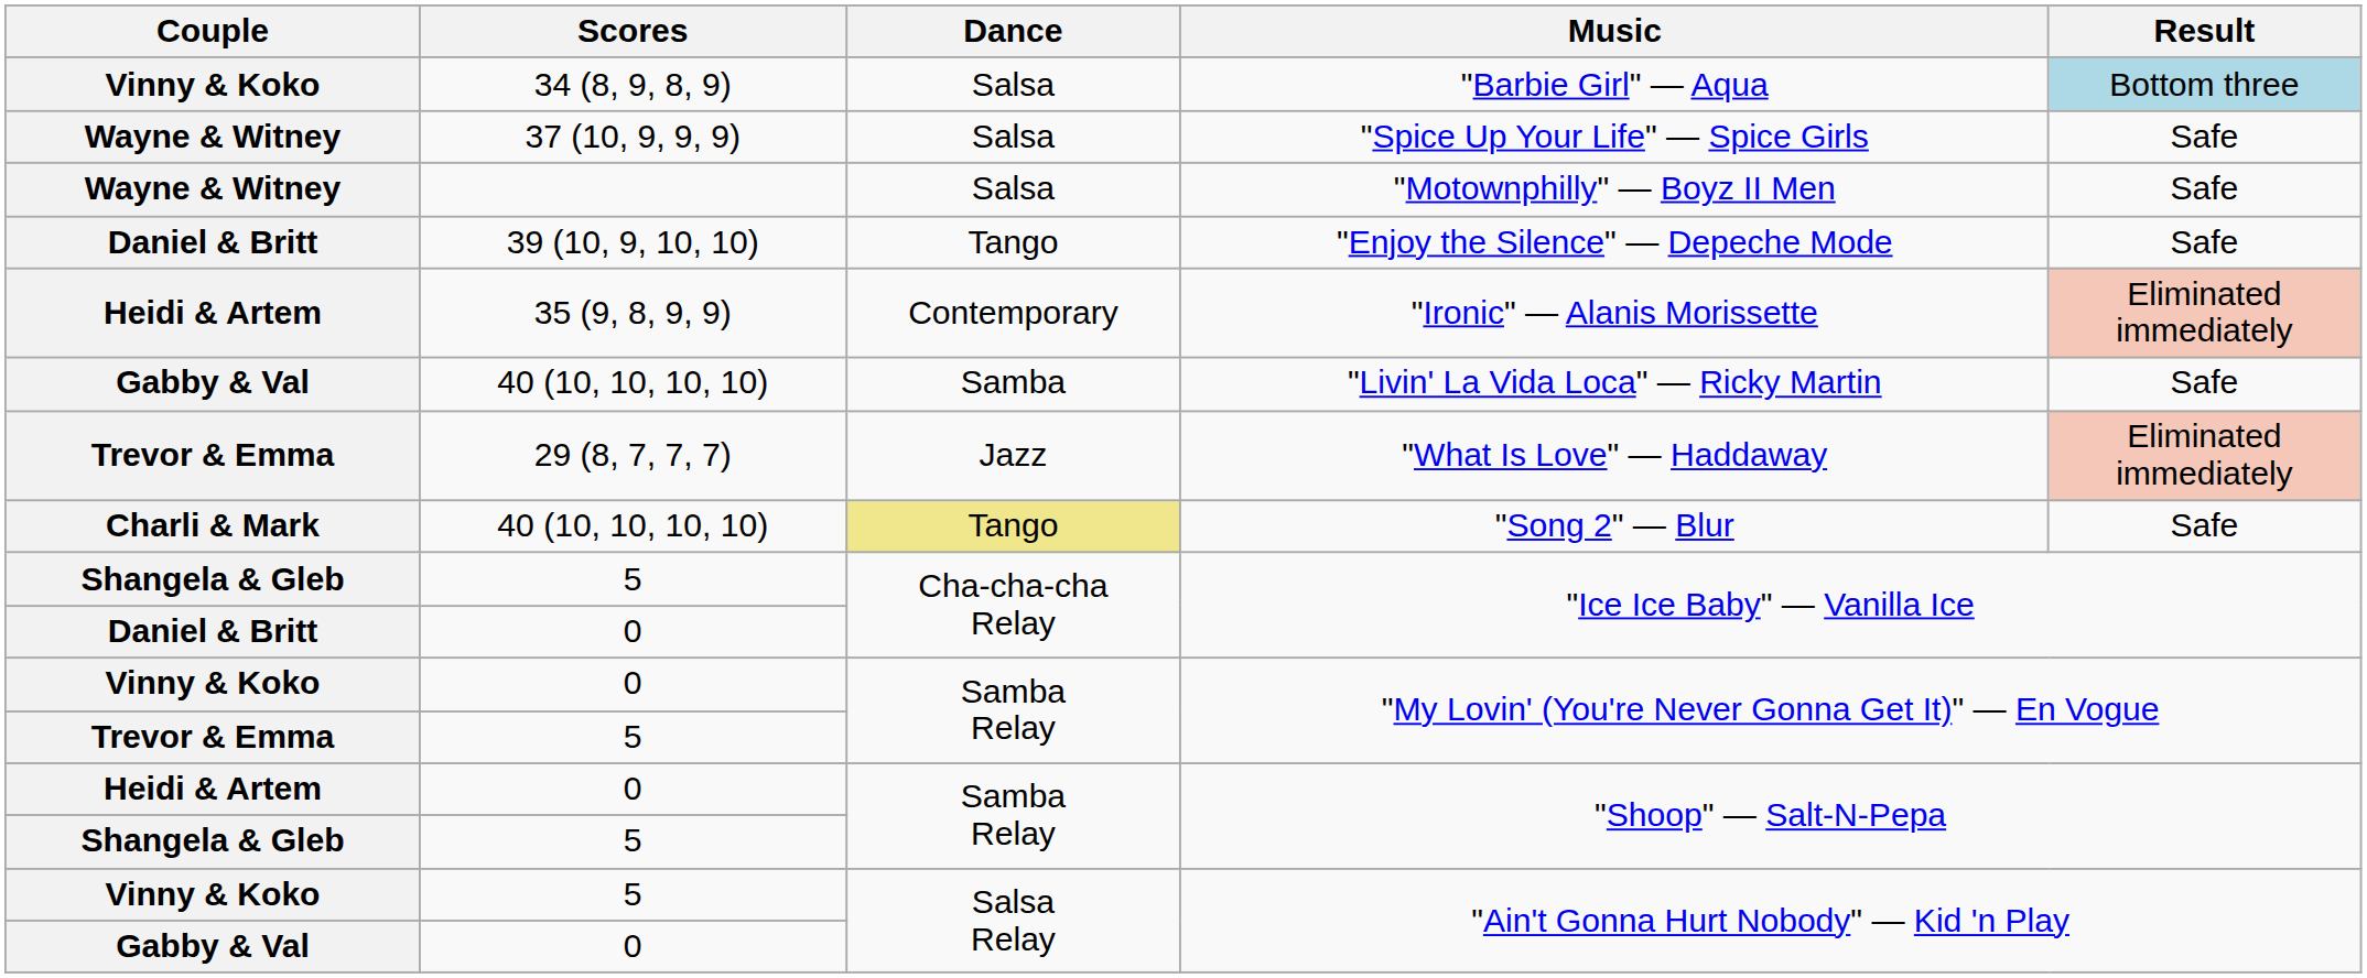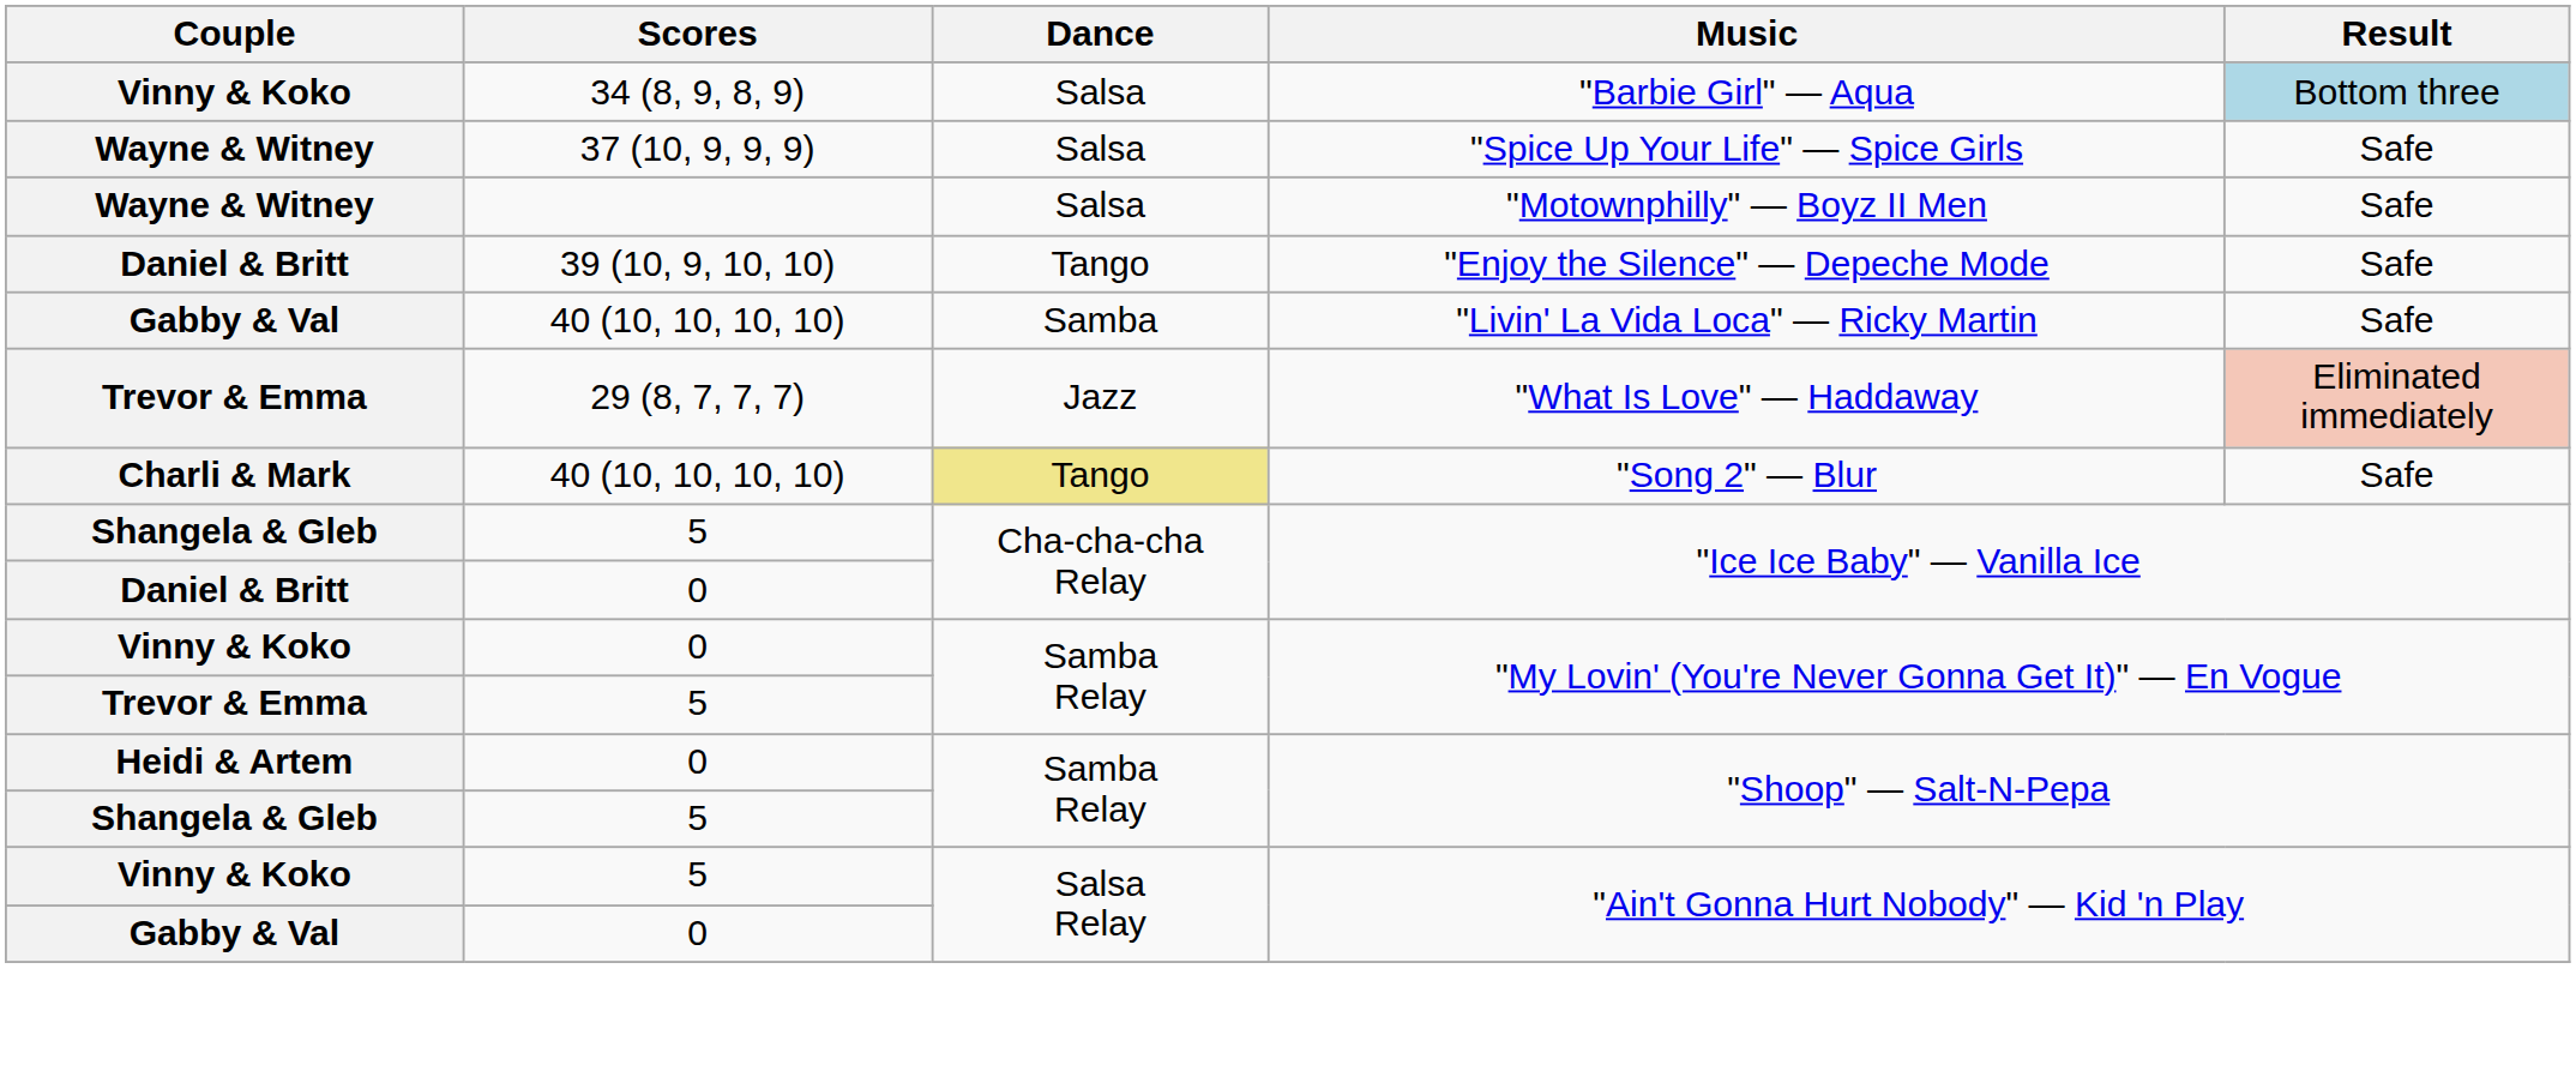 <table class="wikitable sortable" style="text-align:center; width: 90%">
 <tr>
 <th scope="col">Couple</th>
 <th scope="col">Scores</th>
 <th scope="col" class="unsortable">Dance</th>
 <th scope="col" class="unsortable">Music</th>
 <th scope="col" class="unsortable">Result</th>
 </tr>
 <tr>
 <th scope="row">Vinny & Koko</th>
 <td>34 (8, 9, 8, 9)</td>
 <td>Salsa</td>
 <td>"<a href='#'>Barbie Girl</a>" — <a href='#'>Aqua</a></td>
 <td bgcolor=lightblue>Bottom three</td>
 </tr>
 <tr>
 <th scope="row">Wayne & Witney</th>
 <td>37 (10, 9, 9, 9)</td>
 <td>Salsa</td>
 <td>"<a href='#'>Spice Up Your Life</a>" — <a href='#'>Spice Girls</a></td>
 <td>Safe</td>
 </tr>
 <tr>
 <th scope="row">Wayne & Witney</th>
 <td></td>
 <td>Salsa</td>
 <td>"<a href='#'>Motownphilly</a>" — <a href='#'>Boyz II Men</a></td>
 <td>Safe</td>
 </tr>
 <tr>
 <th scope="row">Daniel & Britt</th>
 <td>39 (10, 9, 10, 10)</td>
 <td>Tango</td>
 <td>"<a href='#'>Enjoy the Silence</a>" — <a href='#'>Depeche Mode</a></td>
 <td>Safe</td>
-</tr>
-<tr>
-<th scope="row">Heidi & Artem</th>
-<td>35 (9, 8, 9, 9)</td>
-<td>Contemporary</td>
-<td>"<a href='#'>Ironic</a>" — <a href='#'>Alanis Morissette</a></td>
-<td bgcolor= f4c7b8>Eliminated<br>immediately</td>
 </tr>
 <tr>
 <th scope="row">Gabby & Val</th>
 <td>40 (10, 10, 10, 10)</td>
 <td>Samba</td>
 <td>"<a href='#'>Livin' La Vida Loca</a>" — <a href='#'>Ricky Martin</a></td>
 <td>Safe</td>
 </tr>
 <tr>
 <th scope="row">Trevor & Emma</th>
 <td>29 (8, 7, 7, 7)</td>
 <td>Jazz</td>
 <td>"<a href='#'>What Is Love</a>" — <a href='#'>Haddaway</a></td>
 <td bgcolor= f4c7b8>Eliminated<br>immediately</td>
 </tr>
 <tr>
 <th scope="row">Charli & Mark</th>
 <td>40 (10, 10, 10, 10)</td>
 <td style="background: khaki;">Tango</td>
 <td>"<a href='#'>Song 2</a>" — <a href='#'>Blur</a></td>
 <td>Safe</td>
 </tr>
 <tr>
 <th scope="row">Shangela & Gleb</th>
 <td>5</td>
 <td rowspan="2">Cha-cha-cha<br>Relay</td>
 <td colspan="2" rowspan="2">"<a href='#'>Ice Ice Baby</a>" — <a href='#'>Vanilla Ice</a></td>
 </tr>
 <tr>
 <th scope="row">Daniel & Britt</th>
 <td>0</td>
 </tr>
 <tr>
 <th scope="row">Vinny & Koko</th>
 <td>0</td>
 <td rowspan="2">Samba<br>Relay</td>
 <td colspan="2" rowspan="2">"<a href='#'>My Lovin' (You're Never Gonna Get It)</a>" — <a href='#'>En Vogue</a></td>
 </tr>
 <tr>
 <th scope="row">Trevor & Emma</th>
 <td>5</td>
 </tr>
 <tr>
 <th scope="row">Heidi & Artem</th>
 <td>0</td>
 <td rowspan="2">Samba<br>Relay</td>
 <td colspan="2" rowspan="2">"<a href='#'>Shoop</a>" — <a href='#'>Salt-N-Pepa</a></td>
 </tr>
 <tr>
 <th scope="row">Shangela & Gleb</th>
 <td>5</td>
 </tr>
 <tr>
 <th scope="row">Vinny & Koko</th>
 <td>5</td>
 <td rowspan="2">Salsa<br>Relay</td>
 <td colspan="2" rowspan="2">"<a href='#'>Ain't Gonna Hurt Nobody</a>" — <a href='#'>Kid 'n Play</a></td>
 </tr>
 <tr>
 <th scope="row">Gabby & Val</th>
 <td>0</td>
 </tr>
 </table>
